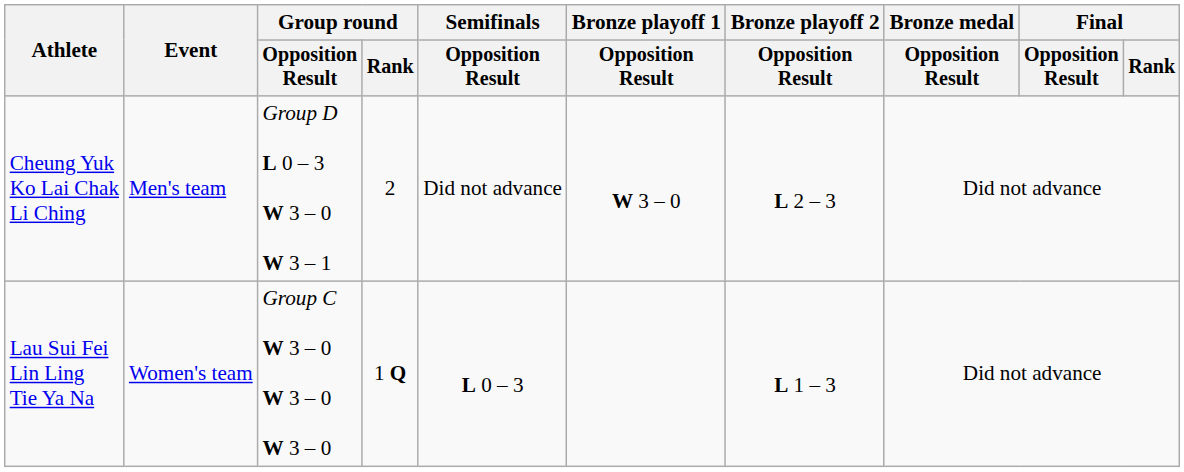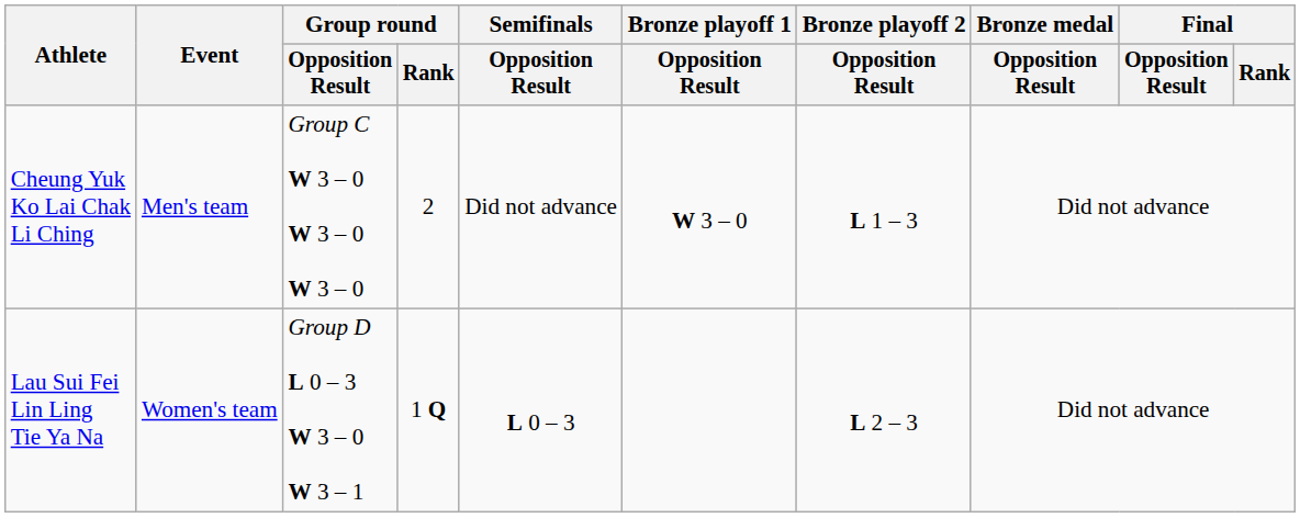 <table class="wikitable" style="font-size:90%;">
 <tr>
 <th rowspan="2">Athlete</th>
 <th rowspan="2">Event</th>
 <th colspan="2">Group round</th>
 <th>Semifinals</th>
 <th>Bronze playoff 1</th>
 <th>Bronze playoff 2</th>
 <th>Bronze medal</th>
 <th colspan=2>Final</th>
 </tr>
 <tr style="font-size:95%">
 <th>Opposition<br>Result</th>
 <th>Rank</th>
 <th>Opposition<br>Result</th>
 <th>Opposition<br>Result</th>
 <th>Opposition<br>Result</th>
 <th>Opposition<br>Result</th>
 <th>Opposition<br>Result</th>
 <th>Rank</th>
 </tr>
 <tr align=center>
 <td align=left><a href='#'>Cheung Yuk</a><br><a href='#'>Ko Lai Chak</a><br><a href='#'>Li Ching</a></td>
 <td align=left><a href='#'>Men's team</a></td>
-<td align=left><em>Group D</em><br><br><strong>L</strong> 0 – 3<br><br><strong>W</strong> 3 – 0<br><br><strong>W</strong> 3 – 1</td>
+<td align=left><em>Group C</em><br><br><strong>W</strong> 3 – 0<br><br><strong>W</strong> 3 – 0<br><br><strong>W</strong> 3 – 0</td>
 <td>2</td>
 <td>Did not advance</td>
 <td><br><strong>W</strong> 3 – 0</td>
-<td><br><strong>L</strong> 2 – 3</td>
+<td><br><strong>L</strong> 1 – 3</td>
 <td colspan=3>Did not advance</td>
 </tr>
 <tr align=center>
 <td align=left><a href='#'>Lau Sui Fei</a><br><a href='#'>Lin Ling</a><br><a href='#'>Tie Ya Na</a></td>
 <td align=left><a href='#'>Women's team</a></td>
-<td align=left><em>Group C</em><br><br><strong>W</strong> 3 – 0<br><br><strong>W</strong> 3 – 0<br><br><strong>W</strong> 3 – 0</td>
+<td align=left><em>Group D</em><br><br><strong>L</strong> 0 – 3<br><br><strong>W</strong> 3 – 0<br><br><strong>W</strong> 3 – 1</td>
 <td>1 <strong>Q</strong></td>
 <td><br><strong>L</strong> 0 – 3</td>
 <td></td>
-<td><br><strong>L</strong> 1 – 3</td>
+<td><br><strong>L</strong> 2 – 3</td>
 <td colspan=3>Did not advance</td>
 </tr>
 </table>
